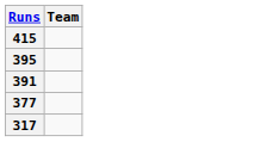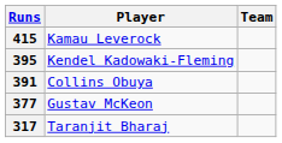 <table class="wikitable">
 <tr>
 <th scope=col><a href='#'>Runs</a></th>
+<th scope=col>Player</th>
 <th scope=col>Team</th>
 </tr>
 <tr>
 <th scope=row>415</th>
+<td><a href='#'>Kamau Leverock</a></td>
 <td></td>
 </tr>
 <tr>
 <th scope=row>395</th>
+<td><a href='#'>Kendel Kadowaki-Fleming</a></td>
 <td></td>
 </tr>
 <tr>
 <th scope=row>391</th>
+<td><a href='#'>Collins Obuya</a></td>
 <td></td>
 </tr>
 <tr>
 <th scope=row>377</th>
+<td><a href='#'>Gustav McKeon</a></td>
 <td></td>
 </tr>
 <tr>
 <th scope=row>317</th>
+<td><a href='#'>Taranjit Bharaj</a></td>
 <td></td>
 </tr>
 </table>
